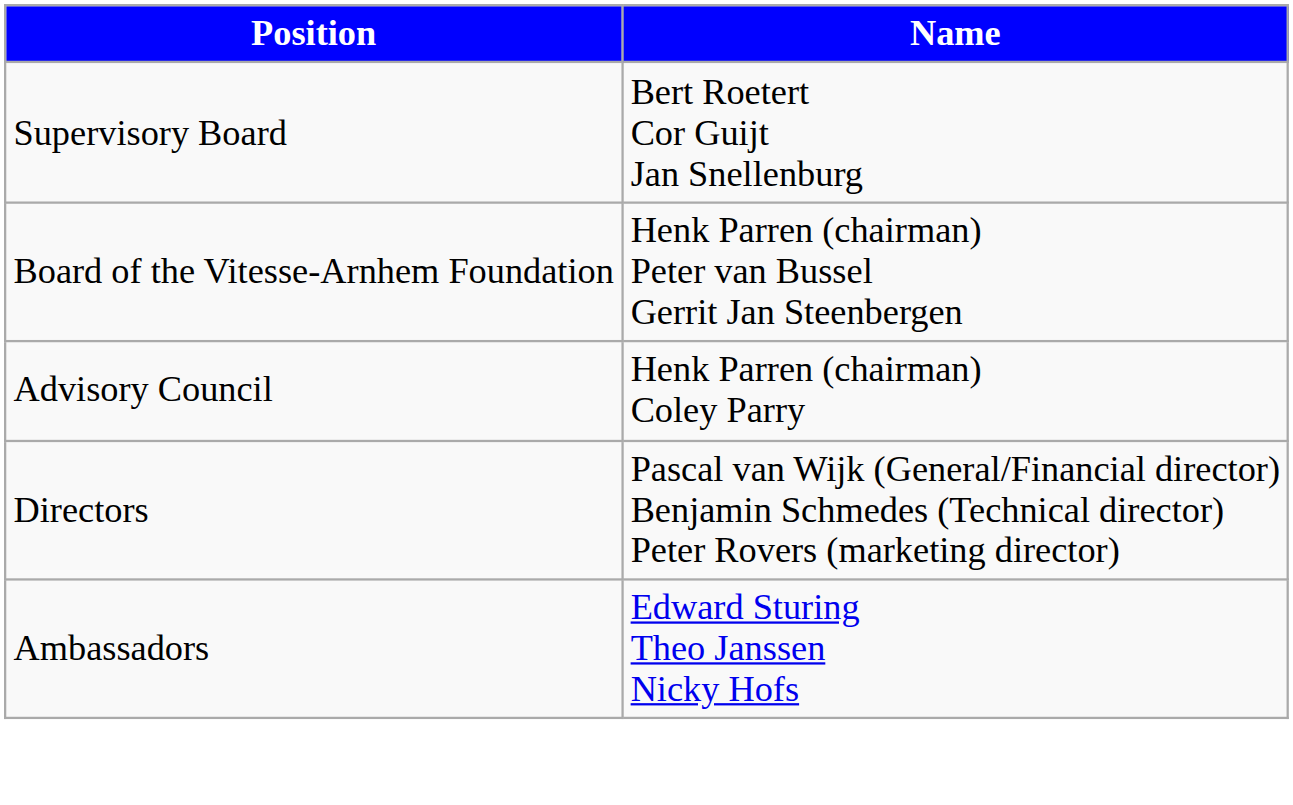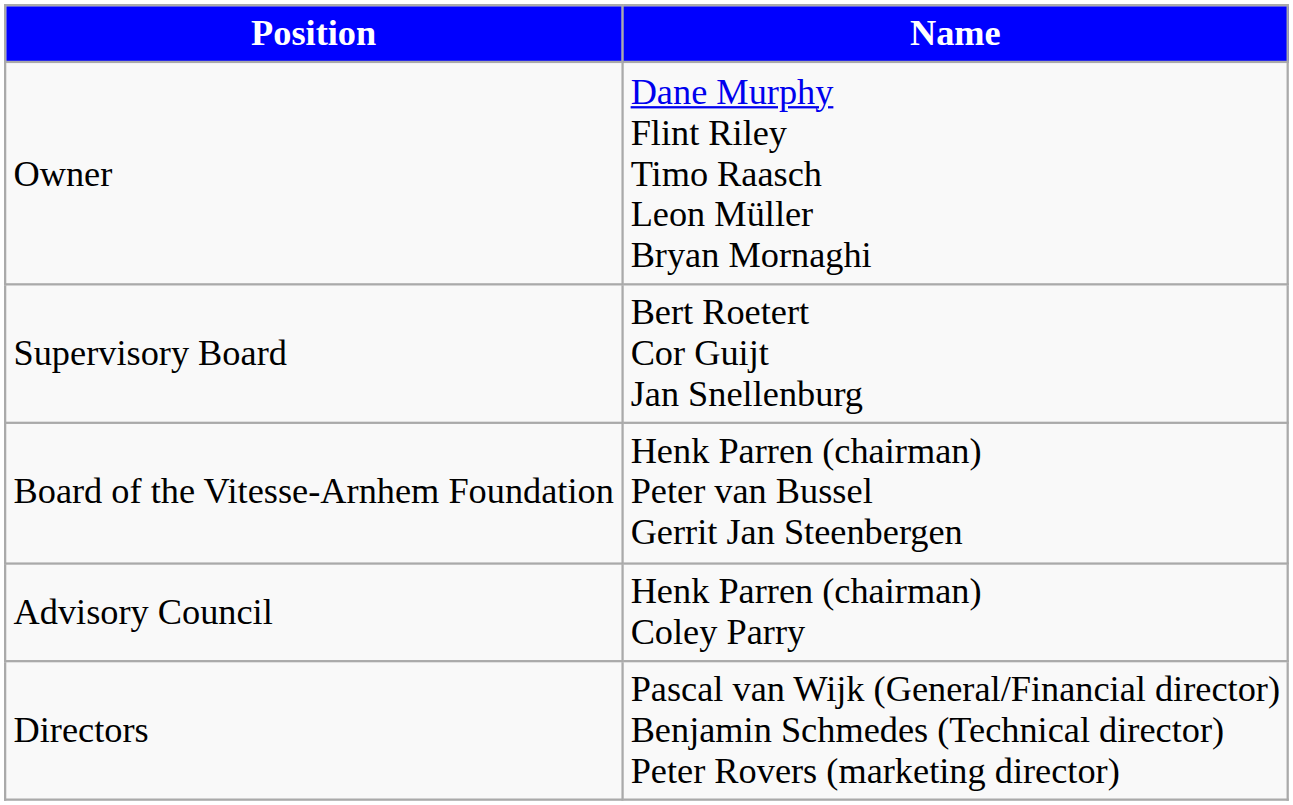 <table class="wikitable">
 <tr>
 <th style="background:#00f; color:#fff;" scope="col">Position</th>
 <th style="background:#00f; color:#fff;" scope="col">Name</th>
+</tr>
+<tr>
+<td>Owner</td>
+<td> <a href='#'>Dane Murphy</a><br> Flint Riley<br> Timo Raasch<br> Leon Müller<br> Bryan Mornaghi</td>
 </tr>
 <tr>
 <td>Supervisory Board</td>
 <td> Bert Roetert<br> Cor Guijt<br> Jan Snellenburg</td>
 </tr>
 <tr>
 <td>Board of the Vitesse-Arnhem Foundation</td>
 <td> Henk Parren (chairman)<br> Peter van Bussel<br> Gerrit Jan Steenbergen</td>
 </tr>
 <tr>
 <td>Advisory Council</td>
 <td> Henk Parren (chairman)<br>	Coley Parry</td>
 </tr>
 <tr>
 <td>Directors</td>
 <td> Pascal van Wijk (General/Financial director) <br> Benjamin Schmedes (Technical director)<br> Peter Rovers (marketing director)</td>
 </tr>
-<tr>
-<td>Ambassadors</td>
-<td> <a href='#'>Edward Sturing</a> <br> <a href='#'>Theo Janssen</a> <br> <a href='#'>Nicky Hofs</a></td>
-</tr>
 </table>
